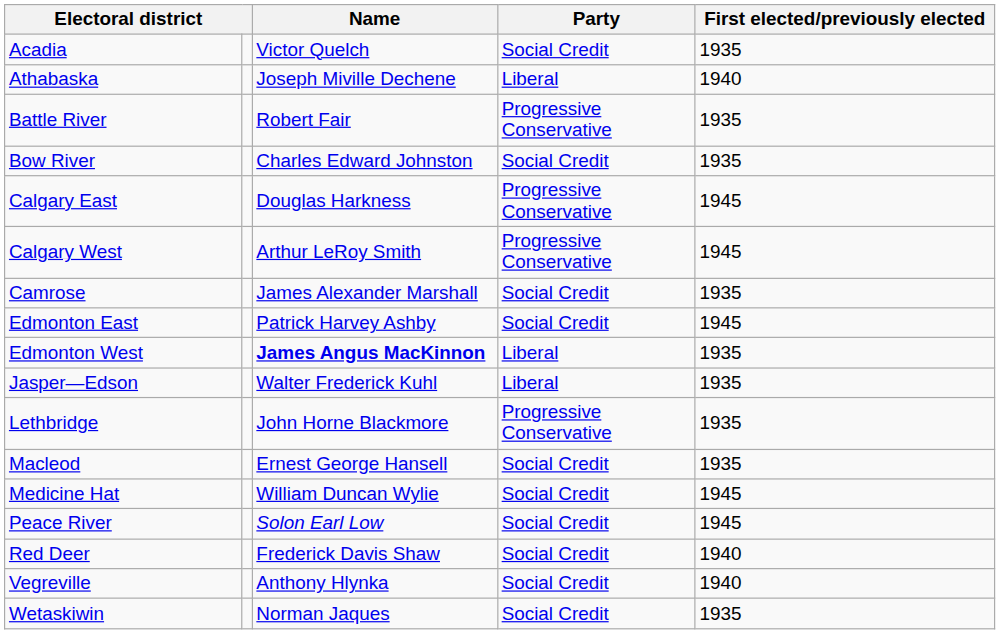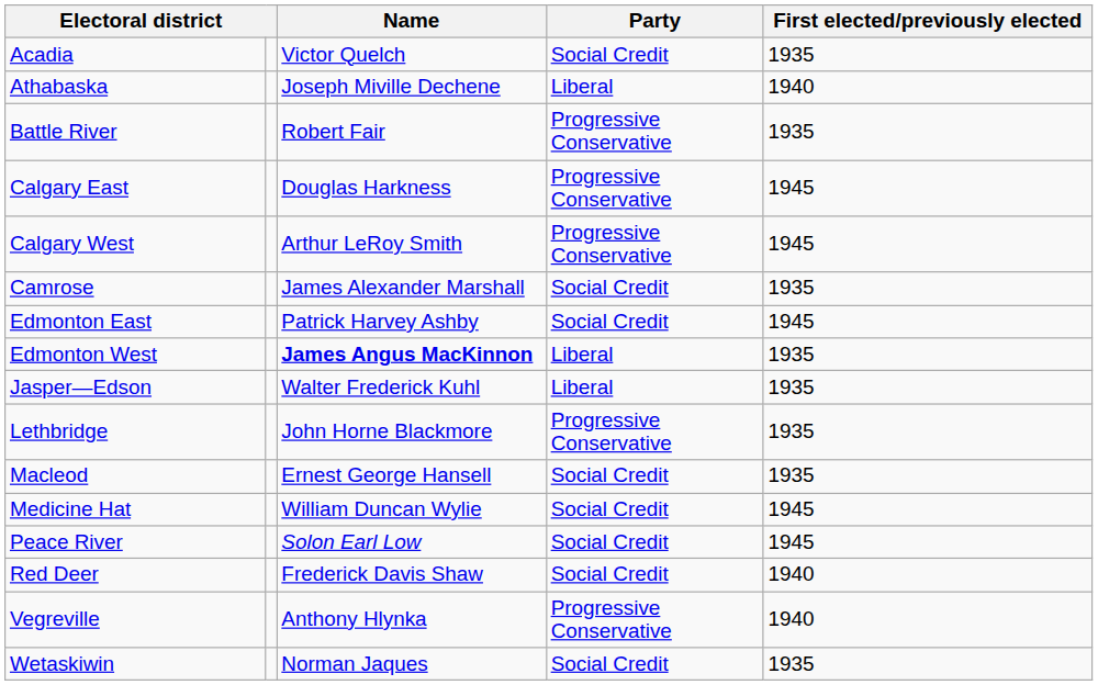 <table class="wikitable" width=95%>
 <tr>
 <th colspan=2 width=25%>Electoral district</th>
 <th>Name</th>
 <th width=20%>Party</th>
 <th>First elected/previously elected</th>
 </tr>
 <tr>
 <td width=24%><a href='#'>Acadia</a></td>
 <td></td>
 <td><a href='#'>Victor Quelch</a></td>
 <td><a href='#'>Social Credit</a></td>
 <td>1935</td>
 </tr>
 <tr>
 <td><a href='#'>Athabaska</a></td>
 <td></td>
 <td><a href='#'>Joseph Miville Dechene</a></td>
 <td><a href='#'>Liberal</a></td>
 <td>1940</td>
 </tr>
 <tr>
 <td><a href='#'>Battle River</a></td>
 <td></td>
 <td><a href='#'>Robert Fair</a></td>
 <td><a href='#'>Progressive Conservative</a></td>
-<td>1935</td>
-</tr>
-<tr>
-<td><a href='#'>Bow River</a></td>
-<td></td>
-<td><a href='#'>Charles Edward Johnston</a></td>
-<td><a href='#'>Social Credit</a></td>
 <td>1935</td>
 </tr>
 <tr>
 <td><a href='#'>Calgary East</a></td>
 <td></td>
 <td><a href='#'>Douglas Harkness</a></td>
 <td><a href='#'>Progressive Conservative</a></td>
 <td>1945</td>
 </tr>
 <tr>
 <td><a href='#'>Calgary West</a></td>
 <td></td>
 <td><a href='#'>Arthur LeRoy Smith</a></td>
 <td><a href='#'>Progressive Conservative</a></td>
 <td>1945</td>
 </tr>
 <tr>
 <td><a href='#'>Camrose</a></td>
 <td></td>
 <td><a href='#'>James Alexander Marshall</a></td>
 <td><a href='#'>Social Credit</a></td>
 <td>1935</td>
 </tr>
 <tr>
 <td><a href='#'>Edmonton East</a></td>
 <td></td>
 <td><a href='#'>Patrick Harvey Ashby</a></td>
 <td><a href='#'>Social Credit</a></td>
 <td>1945</td>
 </tr>
 <tr>
 <td><a href='#'>Edmonton West</a></td>
 <td></td>
 <td><strong><a href='#'>James Angus MacKinnon</a></strong></td>
 <td><a href='#'>Liberal</a></td>
 <td>1935</td>
 </tr>
 <tr>
 <td><a href='#'>Jasper—Edson</a></td>
 <td></td>
 <td><a href='#'>Walter Frederick Kuhl</a></td>
 <td><a href='#'>Liberal</a></td>
 <td>1935</td>
 </tr>
 <tr>
 <td><a href='#'>Lethbridge</a></td>
 <td></td>
 <td><a href='#'>John Horne Blackmore</a></td>
 <td><a href='#'>Progressive Conservative</a></td>
 <td>1935</td>
 </tr>
 <tr>
 <td><a href='#'>Macleod</a></td>
 <td></td>
 <td><a href='#'>Ernest George Hansell</a></td>
 <td><a href='#'>Social Credit</a></td>
 <td>1935</td>
 </tr>
 <tr>
 <td><a href='#'>Medicine Hat</a></td>
 <td></td>
 <td><a href='#'>William Duncan Wylie</a></td>
 <td><a href='#'>Social Credit</a></td>
 <td>1945</td>
 </tr>
 <tr>
 <td><a href='#'>Peace River</a></td>
 <td></td>
 <td><em><a href='#'>Solon Earl Low</a></em></td>
 <td><a href='#'>Social Credit</a></td>
 <td>1945</td>
 </tr>
 <tr>
 <td><a href='#'>Red Deer</a></td>
 <td></td>
 <td><a href='#'>Frederick Davis Shaw</a></td>
 <td><a href='#'>Social Credit</a></td>
 <td>1940</td>
 </tr>
 <tr>
 <td><a href='#'>Vegreville</a></td>
 <td></td>
 <td><a href='#'>Anthony Hlynka</a></td>
-<td><a href='#'>Social Credit</a></td>
+<td><a href='#'>Progressive Conservative</a></td>
 <td>1940</td>
 </tr>
 <tr>
 <td><a href='#'>Wetaskiwin</a></td>
 <td></td>
 <td><a href='#'>Norman Jaques</a></td>
 <td><a href='#'>Social Credit</a></td>
 <td>1935</td>
 </tr>
 </table>
